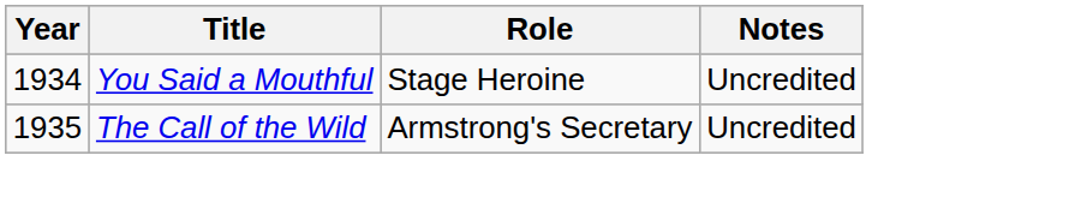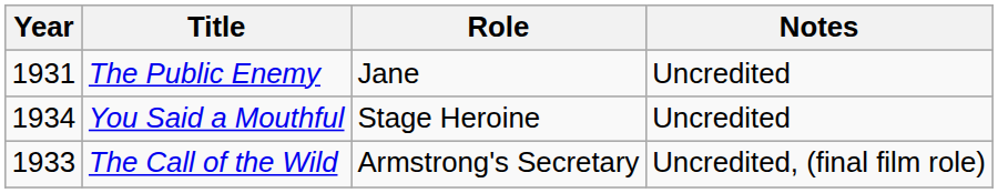 <table class="wikitable">
 <tr>
 <th>Year</th>
 <th>Title</th>
 <th>Role</th>
 <th>Notes</th>
 </tr>
 <tr>
+<td>1931</td>
+<td><em><a href='#'>The Public Enemy</a></em></td>
+<td>Jane</td>
+<td>Uncredited</td>
+</tr>
+<tr>
 <td>1934</td>
 <td><em><a href='#'>You Said a Mouthful</a></em></td>
 <td>Stage Heroine</td>
 <td>Uncredited</td>
 </tr>
 <tr>
-<td>1935</td>
+<td>1933</td>
 <td><em><a href='#'>The Call of the Wild</a></em></td>
 <td>Armstrong's Secretary</td>
-<td>Uncredited</td>
+<td>Uncredited, (final film role)</td>
 </tr>
 </table>
